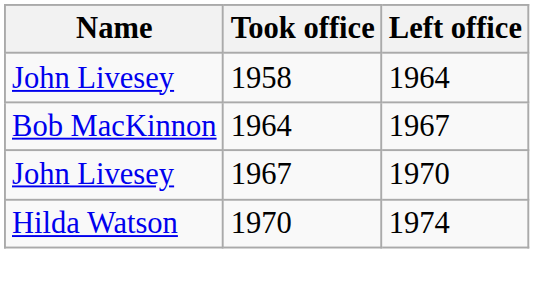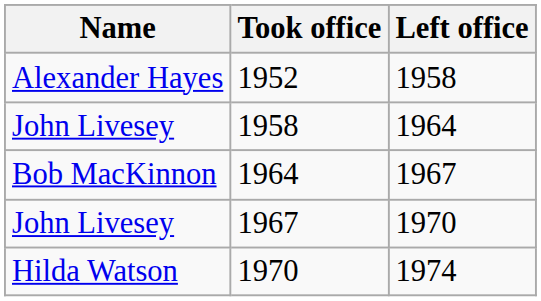 <table class="wikitable">
 <tr>
 <th>Name</th>
 <th>Took office</th>
 <th>Left office</th>
+</tr>
+<tr>
+<td><a href='#'>Alexander Hayes</a></td>
+<td>1952</td>
+<td>1958</td>
 </tr>
 <tr>
 <td><a href='#'>John Livesey</a></td>
 <td>1958</td>
 <td>1964</td>
 </tr>
 <tr>
 <td><a href='#'>Bob MacKinnon</a></td>
 <td>1964</td>
 <td>1967</td>
 </tr>
 <tr>
 <td><a href='#'>John Livesey</a></td>
 <td>1967</td>
 <td>1970</td>
 </tr>
 <tr>
 <td><a href='#'>Hilda Watson</a></td>
 <td>1970</td>
 <td>1974</td>
 </tr>
 </table>
